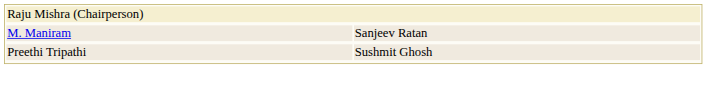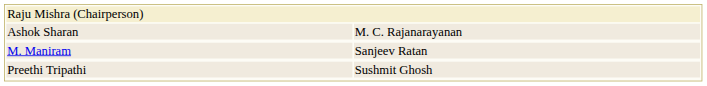 <table style="width:100%;border: 1px solid #BEB168;background-color:#FDFCF6;">
 <tr>
 <td colspan="2" style="background-color:#F5EFD0;"> Raju Mishra (Chairperson)</td>
+</tr>
+<tr style="background-color:#F0EADF;">
+<td style="width:50%"> Ashok Sharan</td>
+<td style="width:50%"> M. C. Rajanarayanan</td>
 </tr>
 <tr style="vertical-align:top;">
 </tr>
 <tr style="background-color:#F0EADF;">
 <td style="width:50%"> <a href='#'>M. Maniram</a></td>
 <td style="width:50%"> Sanjeev Ratan</td>
 </tr>
 <tr style="vertical-align:top;">
 </tr>
 <tr style="background-color:#F0EADF;">
 <td style="width:50%"> Preethi Tripathi</td>
 <td style="width:50%"> Sushmit Ghosh</td>
 </tr>
 <tr>
 </tr>
 </table>
